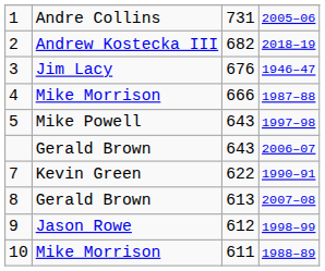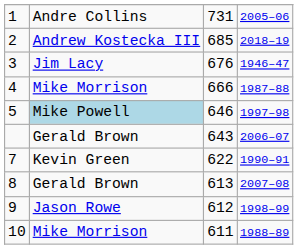 <table class="wikitable">
 <tr>
 </tr>
 <tr>
 <td>1</td>
 <td>Andre Collins</td>
 <td>731</td>
 <td style="font-size:80%;"><a href='#'>2005–06</a></td>
 </tr>
 <tr>
 <td>2</td>
 <td><a href='#'>Andrew Kostecka III</a></td>
-<td>682</td>
+<td>685</td>
 <td style="font-size:80%;"><a href='#'>2018–19</a></td>
 </tr>
 <tr>
 <td>3</td>
 <td><a href='#'>Jim Lacy</a></td>
 <td>676</td>
 <td style="font-size:80%;"><a href='#'>1946–47</a></td>
 </tr>
 <tr>
 <td>4</td>
 <td><a href='#'>Mike Morrison</a></td>
 <td>666</td>
 <td style="font-size:80%;"><a href='#'>1987–88</a></td>
 </tr>
 <tr>
 <td>5</td>
-<td>Mike Powell</td>
-<td>643</td>
+<td style="background: lightblue;">Mike Powell</td>
+<td>646</td>
 <td style="font-size:80%;"><a href='#'>1997–98</a></td>
 </tr>
 <tr>
 <td></td>
 <td>Gerald Brown</td>
 <td>643</td>
 <td style="font-size:80%;"><a href='#'>2006–07</a></td>
 </tr>
 <tr>
 <td>7</td>
 <td>Kevin Green</td>
 <td>622</td>
 <td style="font-size:80%;"><a href='#'>1990–91</a></td>
 </tr>
 <tr>
 <td>8</td>
 <td>Gerald Brown</td>
 <td>613</td>
 <td style="font-size:80%;"><a href='#'>2007–08</a></td>
 </tr>
 <tr>
 <td>9</td>
 <td><a href='#'>Jason Rowe</a></td>
 <td>612</td>
 <td style="font-size:80%;"><a href='#'>1998–99</a></td>
 </tr>
 <tr>
 <td>10</td>
 <td><a href='#'>Mike Morrison</a></td>
 <td>611</td>
 <td style="font-size:80%;"><a href='#'>1988–89</a></td>
 </tr>
 </table>
